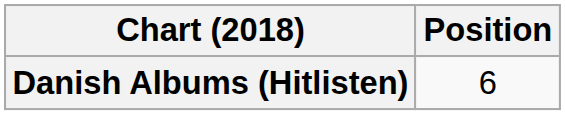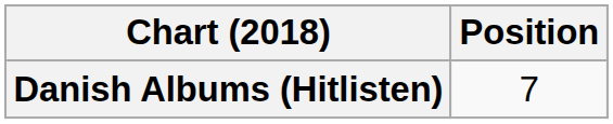 <table class="wikitable plainrowheaders" style="text-align:center">
 <tr>
 <th scope="col">Chart (2018)</th>
 <th scope="col">Position</th>
 </tr>
 <tr>
 <th scope="row">Danish Albums (Hitlisten)</th>
-<td>6</td>
+<td>7</td>
 </tr>
 </table>
